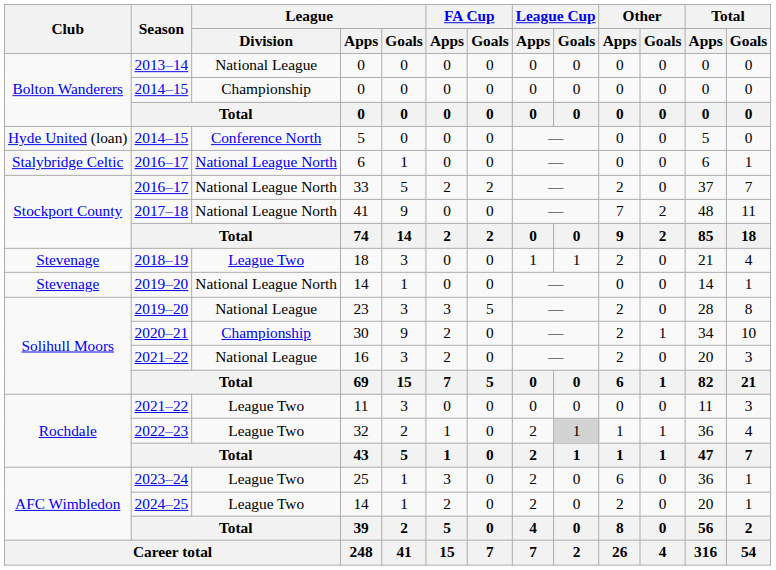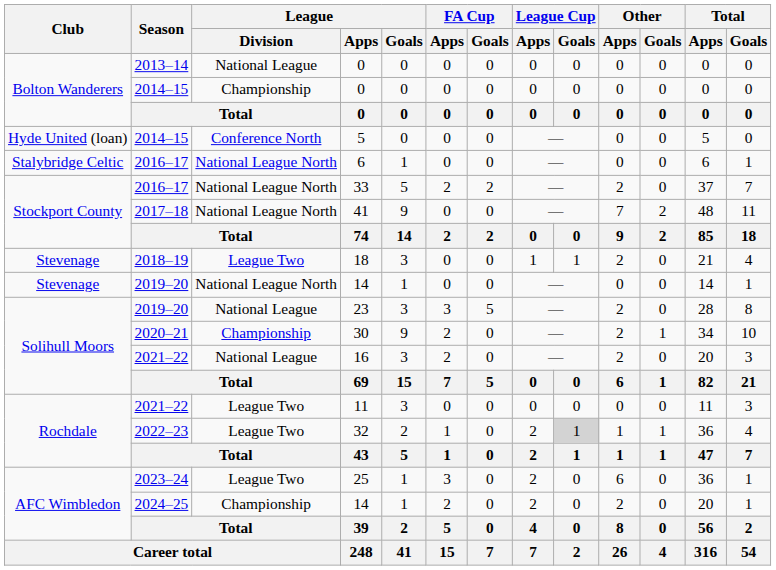 <table class="wikitable" style="text-align: center">
 <tr>
 <th rowspan="2">Club</th>
 <th rowspan="2">Season</th>
 <th colspan="3">League</th>
 <th colspan="2"><a href='#'>FA Cup</a></th>
 <th colspan="2"><a href='#'>League Cup</a></th>
 <th colspan="2">Other</th>
 <th colspan="2">Total</th>
 </tr>
 <tr>
 <th>Division</th>
 <th>Apps</th>
 <th>Goals</th>
 <th>Apps</th>
 <th>Goals</th>
 <th>Apps</th>
 <th>Goals</th>
 <th>Apps</th>
 <th>Goals</th>
 <th>Apps</th>
 <th>Goals</th>
 </tr>
 <tr>
 <td rowspan="3"><a href='#'>Bolton Wanderers</a></td>
 <td><a href='#'>2013–14</a></td>
 <td>National League</td>
 <td>0</td>
 <td>0</td>
 <td>0</td>
 <td>0</td>
 <td>0</td>
 <td>0</td>
 <td>0</td>
 <td>0</td>
 <td>0</td>
 <td>0</td>
 </tr>
 <tr>
 <td><a href='#'>2014–15</a></td>
 <td>Championship</td>
 <td>0</td>
 <td>0</td>
 <td>0</td>
 <td>0</td>
 <td>0</td>
 <td>0</td>
 <td>0</td>
 <td>0</td>
 <td>0</td>
 <td>0</td>
 </tr>
 <tr>
 <th colspan="2">Total</th>
 <th>0</th>
 <th>0</th>
 <th>0</th>
 <th>0</th>
 <th>0</th>
 <th>0</th>
 <th>0</th>
 <th>0</th>
 <th>0</th>
 <th>0</th>
 </tr>
 <tr>
 <td rowspan="1"><a href='#'>Hyde United</a> (loan)</td>
 <td><a href='#'>2014–15</a></td>
 <td><a href='#'>Conference North</a></td>
 <td>5</td>
 <td>0</td>
 <td>0</td>
 <td>0</td>
 <td colspan="2">—</td>
 <td>0</td>
 <td>0</td>
 <td>5</td>
 <td>0</td>
 </tr>
 <tr>
 <td rowspan="1"><a href='#'>Stalybridge Celtic</a></td>
 <td><a href='#'>2016–17</a></td>
 <td><a href='#'>National League North</a></td>
 <td>6</td>
 <td>1</td>
 <td>0</td>
 <td>0</td>
 <td colspan="2">—</td>
 <td>0</td>
 <td>0</td>
 <td>6</td>
 <td>1</td>
 </tr>
 <tr>
 <td rowspan="3"><a href='#'>Stockport County</a></td>
 <td><a href='#'>2016–17</a></td>
 <td>National League North</td>
 <td>33</td>
 <td>5</td>
 <td>2</td>
 <td>2</td>
 <td colspan="2">—</td>
 <td>2</td>
 <td>0</td>
 <td>37</td>
 <td>7</td>
 </tr>
 <tr>
 <td><a href='#'>2017–18</a></td>
 <td>National League North</td>
 <td>41</td>
 <td>9</td>
 <td>0</td>
 <td>0</td>
 <td colspan="2">—</td>
 <td>7</td>
 <td>2</td>
 <td>48</td>
 <td>11</td>
 </tr>
 <tr>
 <th colspan="2">Total</th>
 <th>74</th>
 <th>14</th>
 <th>2</th>
 <th>2</th>
 <th>0</th>
 <th>0</th>
 <th>9</th>
 <th>2</th>
 <th>85</th>
 <th>18</th>
 </tr>
 <tr>
 <td rowspan="1"><a href='#'>Stevenage</a></td>
 <td><a href='#'>2018–19</a></td>
 <td><a href='#'>League Two</a></td>
 <td>18</td>
 <td>3</td>
 <td>0</td>
 <td>0</td>
 <td>1</td>
 <td>1</td>
 <td>2</td>
 <td>0</td>
 <td>21</td>
 <td>4</td>
 </tr>
 <tr>
 <td rowspan="1"><a href='#'>Stevenage</a></td>
 <td><a href='#'>2019–20</a></td>
 <td>National League North</td>
 <td>14</td>
 <td>1</td>
 <td>0</td>
 <td>0</td>
 <td colspan="2">—</td>
 <td>0</td>
 <td>0</td>
 <td>14</td>
 <td>1</td>
 </tr>
 <tr>
 <td rowspan="4"><a href='#'>Solihull Moors</a></td>
 <td><a href='#'>2019–20</a></td>
 <td>National League</td>
 <td>23</td>
 <td>3</td>
 <td>3</td>
 <td>5</td>
 <td colspan="2">—</td>
 <td>2</td>
 <td>0</td>
 <td>28</td>
 <td>8</td>
 </tr>
 <tr>
 <td><a href='#'>2020–21</a></td>
 <td><a href='#'>Championship</a></td>
 <td>30</td>
 <td>9</td>
 <td>2</td>
 <td>0</td>
 <td colspan="2">—</td>
 <td>2</td>
 <td>1</td>
 <td>34</td>
 <td>10</td>
 </tr>
 <tr>
 <td><a href='#'>2021–22</a></td>
 <td>National League</td>
 <td>16</td>
 <td>3</td>
 <td>2</td>
 <td>0</td>
 <td colspan="2">—</td>
 <td>2</td>
 <td>0</td>
 <td>20</td>
 <td>3</td>
 </tr>
 <tr>
 <th colspan="2">Total</th>
 <th>69</th>
 <th>15</th>
 <th>7</th>
 <th>5</th>
 <th>0</th>
 <th>0</th>
 <th>6</th>
 <th>1</th>
 <th>82</th>
 <th>21</th>
 </tr>
 <tr>
 <td rowspan="3"><a href='#'>Rochdale</a></td>
 <td><a href='#'>2021–22</a></td>
 <td>League Two</td>
 <td>11</td>
 <td>3</td>
 <td>0</td>
 <td>0</td>
 <td>0</td>
 <td>0</td>
 <td>0</td>
 <td>0</td>
 <td>11</td>
 <td>3</td>
 </tr>
 <tr>
 <td><a href='#'>2022–23</a></td>
 <td>League Two</td>
 <td>32</td>
 <td>2</td>
 <td>1</td>
 <td>0</td>
 <td>2</td>
 <td style="background: lightgrey;">1</td>
 <td>1</td>
 <td>1</td>
 <td>36</td>
 <td>4</td>
 </tr>
 <tr>
 <th colspan="2">Total</th>
 <th>43</th>
 <th>5</th>
 <th>1</th>
 <th>0</th>
 <th>2</th>
 <th>1</th>
 <th>1</th>
 <th>1</th>
 <th>47</th>
 <th>7</th>
 </tr>
 <tr>
 <td rowspan="3"><a href='#'>AFC Wimbledon</a></td>
 <td><a href='#'>2023–24</a></td>
 <td>League Two</td>
 <td>25</td>
 <td>1</td>
 <td>3</td>
 <td>0</td>
 <td>2</td>
 <td>0</td>
 <td>6</td>
 <td>0</td>
 <td>36</td>
 <td>1</td>
 </tr>
 <tr>
 <td><a href='#'>2024–25</a></td>
-<td>League Two</td>
+<td>Championship</td>
 <td>14</td>
 <td>1</td>
 <td>2</td>
 <td>0</td>
 <td>2</td>
 <td>0</td>
 <td>2</td>
 <td>0</td>
 <td>20</td>
 <td>1</td>
 </tr>
 <tr>
 <th colspan="2">Total</th>
 <th>39</th>
 <th>2</th>
 <th>5</th>
 <th>0</th>
 <th>4</th>
 <th>0</th>
 <th>8</th>
 <th>0</th>
 <th>56</th>
 <th>2</th>
 </tr>
 <tr>
 <th colspan="3">Career total</th>
 <th>248</th>
 <th>41</th>
 <th>15</th>
 <th>7</th>
 <th>7</th>
 <th>2</th>
 <th>26</th>
 <th>4</th>
 <th>316</th>
 <th>54</th>
 </tr>
 </table>
